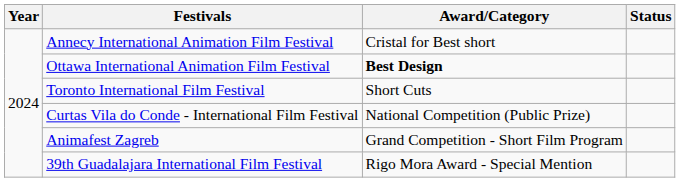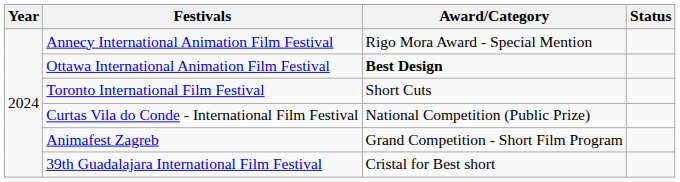 <table class="wikitable">
 <tr>
 <th>Year</th>
 <th>Festivals</th>
 <th><strong>Award/Category</strong></th>
 <th><strong>Status</strong></th>
 </tr>
 <tr>
 <td rowspan="6">2024</td>
 <td><a href='#'>Annecy International Animation Film Festival</a></td>
-<td>Cristal for Best short</td>
+<td>Rigo Mora Award - Special Mention</td>
 <td></td>
 </tr>
 <tr>
 <td><a href='#'>Ottawa International Animation Film Festival</a></td>
 <td><strong>Best Design</strong></td>
 <td></td>
 </tr>
 <tr>
 <td><a href='#'>Toronto International Film Festival</a></td>
 <td>Short Cuts</td>
 <td></td>
 </tr>
 <tr>
 <td><a href='#'>Curtas Vila do Conde</a> - International Film Festival</td>
 <td>National Competition (Public Prize)</td>
 <td></td>
 </tr>
 <tr>
 <td><a href='#'>Animafest Zagreb</a></td>
 <td>Grand Competition - Short Film Program</td>
 <td></td>
 </tr>
 <tr>
 <td><a href='#'>39th Guadalajara International Film Festival</a></td>
-<td>Rigo Mora Award - Special Mention</td>
+<td>Cristal for Best short</td>
 <td></td>
 </tr>
 </table>
